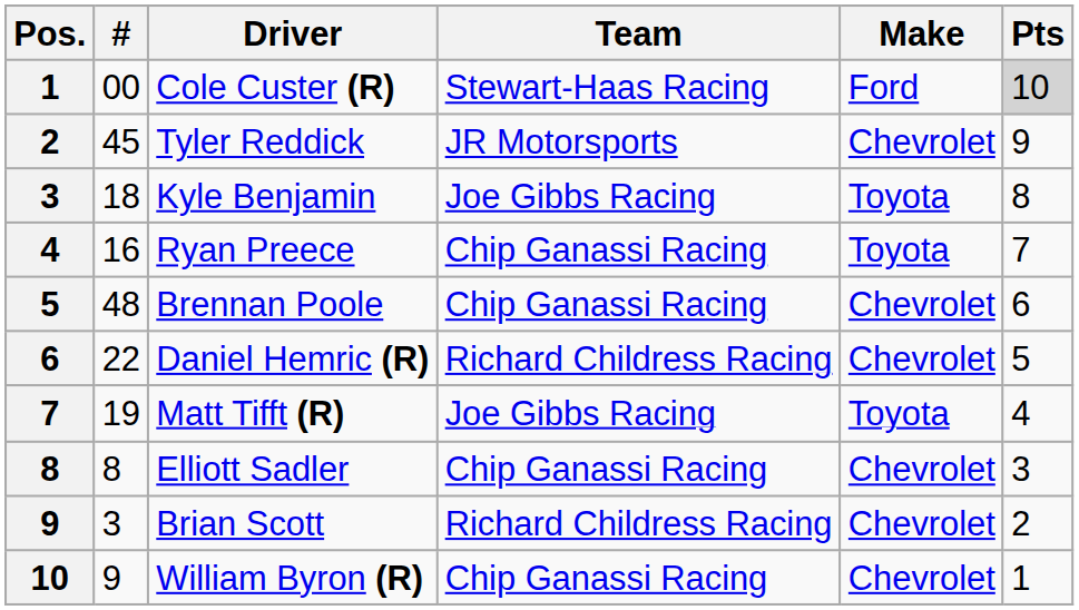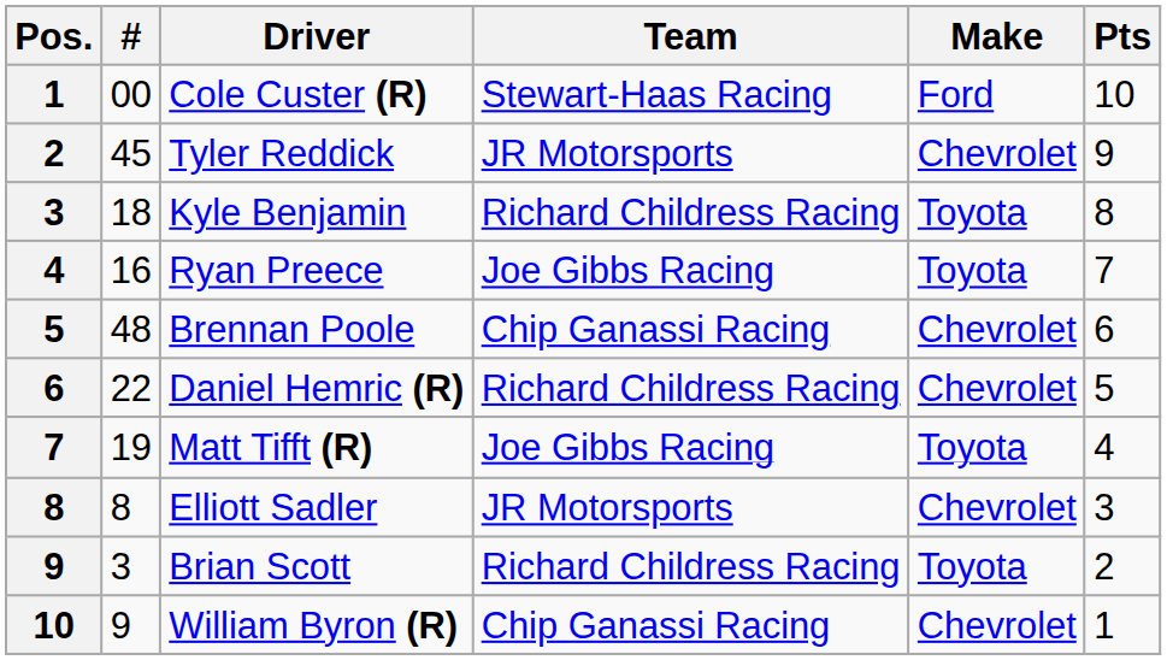 <table class="wikitable" style="font-size:95%">
 <tr>
 <th>Pos.</th>
 <th>#</th>
 <th>Driver</th>
 <th>Team</th>
 <th>Make</th>
 <th>Pts</th>
 </tr>
 <tr>
 <th>1</th>
 <td>00</td>
 <td><a href='#'>Cole Custer</a> <strong>(R)</strong></td>
 <td><a href='#'>Stewart-Haas Racing</a></td>
 <td><a href='#'>Ford</a></td>
-<td style="background: lightgrey;">10</td>
+<td>10</td>
 </tr>
 <tr>
 <th>2</th>
 <td>45</td>
 <td><a href='#'>Tyler Reddick</a></td>
 <td><a href='#'>JR Motorsports</a></td>
 <td><a href='#'>Chevrolet</a></td>
 <td>9</td>
 </tr>
 <tr>
 <th>3</th>
 <td>18</td>
 <td><a href='#'>Kyle Benjamin</a></td>
-<td><a href='#'>Joe Gibbs Racing</a></td>
+<td><a href='#'>Richard Childress Racing</a></td>
 <td><a href='#'>Toyota</a></td>
 <td>8</td>
 </tr>
 <tr>
 <th>4</th>
 <td>16</td>
 <td><a href='#'>Ryan Preece</a></td>
-<td><a href='#'>Chip Ganassi Racing</a></td>
+<td><a href='#'>Joe Gibbs Racing</a></td>
 <td><a href='#'>Toyota</a></td>
 <td>7</td>
 </tr>
 <tr>
 <th>5</th>
 <td>48</td>
 <td><a href='#'>Brennan Poole</a></td>
 <td><a href='#'>Chip Ganassi Racing</a></td>
 <td><a href='#'>Chevrolet</a></td>
 <td>6</td>
 </tr>
 <tr>
 <th>6</th>
 <td>22</td>
 <td><a href='#'>Daniel Hemric</a> <strong>(R)</strong></td>
 <td><a href='#'>Richard Childress Racing</a></td>
 <td><a href='#'>Chevrolet</a></td>
 <td>5</td>
 </tr>
 <tr>
 <th>7</th>
 <td>19</td>
 <td><a href='#'>Matt Tifft</a> <strong>(R)</strong></td>
 <td><a href='#'>Joe Gibbs Racing</a></td>
 <td><a href='#'>Toyota</a></td>
 <td>4</td>
 </tr>
 <tr>
 <th>8</th>
 <td>8</td>
 <td><a href='#'>Elliott Sadler</a></td>
-<td><a href='#'>Chip Ganassi Racing</a></td>
+<td><a href='#'>JR Motorsports</a></td>
 <td><a href='#'>Chevrolet</a></td>
 <td>3</td>
 </tr>
 <tr>
 <th>9</th>
 <td>3</td>
 <td><a href='#'>Brian Scott</a></td>
 <td><a href='#'>Richard Childress Racing</a></td>
-<td><a href='#'>Chevrolet</a></td>
+<td><a href='#'>Toyota</a></td>
 <td>2</td>
 </tr>
 <tr>
 <th>10</th>
 <td>9</td>
 <td><a href='#'>William Byron</a> <strong>(R)</strong></td>
 <td><a href='#'>Chip Ganassi Racing</a></td>
 <td><a href='#'>Chevrolet</a></td>
 <td>1</td>
 </tr>
 </table>
